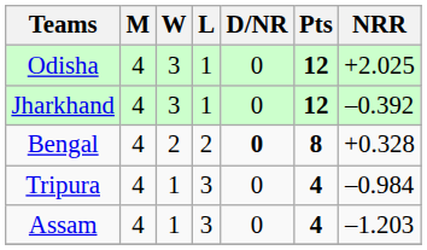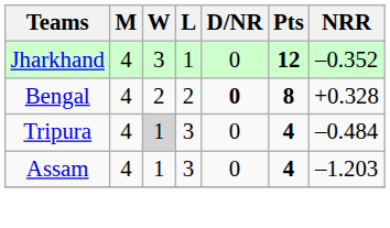 <table class="wikitable" style="text-align: center;">
 <tr>
 <th>Teams</th>
 <th>M</th>
 <th>W</th>
 <th>L</th>
 <th>D/NR</th>
 <th>Pts</th>
 <th>NRR</th>
 </tr>
 <tr bgcolor=#ccffcc>
-<td><a href='#'>Odisha</a></td>
-<td>4</td>
-<td>3</td>
-<td>1</td>
-<td>0</td>
-<td><strong>12</strong></td>
-<td>+2.025</td>
-</tr>
-<tr bgcolor=#ccffcc>
 <td><a href='#'>Jharkhand</a></td>
 <td>4</td>
 <td>3</td>
 <td>1</td>
 <td>0</td>
 <td><strong>12</strong></td>
-<td>–0.392</td>
+<td>–0.352</td>
 </tr>
 <tr>
 <td><a href='#'>Bengal</a></td>
 <td>4</td>
 <td>2</td>
 <td>2</td>
 <td><strong>0</strong></td>
 <td><strong>8</strong></td>
 <td>+0.328</td>
 </tr>
 <tr>
 <td><a href='#'>Tripura</a></td>
 <td>4</td>
-<td>1</td>
+<td style="background: lightgrey;">1</td>
 <td>3</td>
 <td>0</td>
 <td><strong>4</strong></td>
-<td>–0.984</td>
+<td>–0.484</td>
 </tr>
 <tr>
 <td><a href='#'>Assam</a></td>
 <td>4</td>
 <td>1</td>
 <td>3</td>
 <td>0</td>
 <td><strong>4</strong></td>
 <td>–1.203</td>
 </tr>
 <tr>
 </tr>
 </table>
